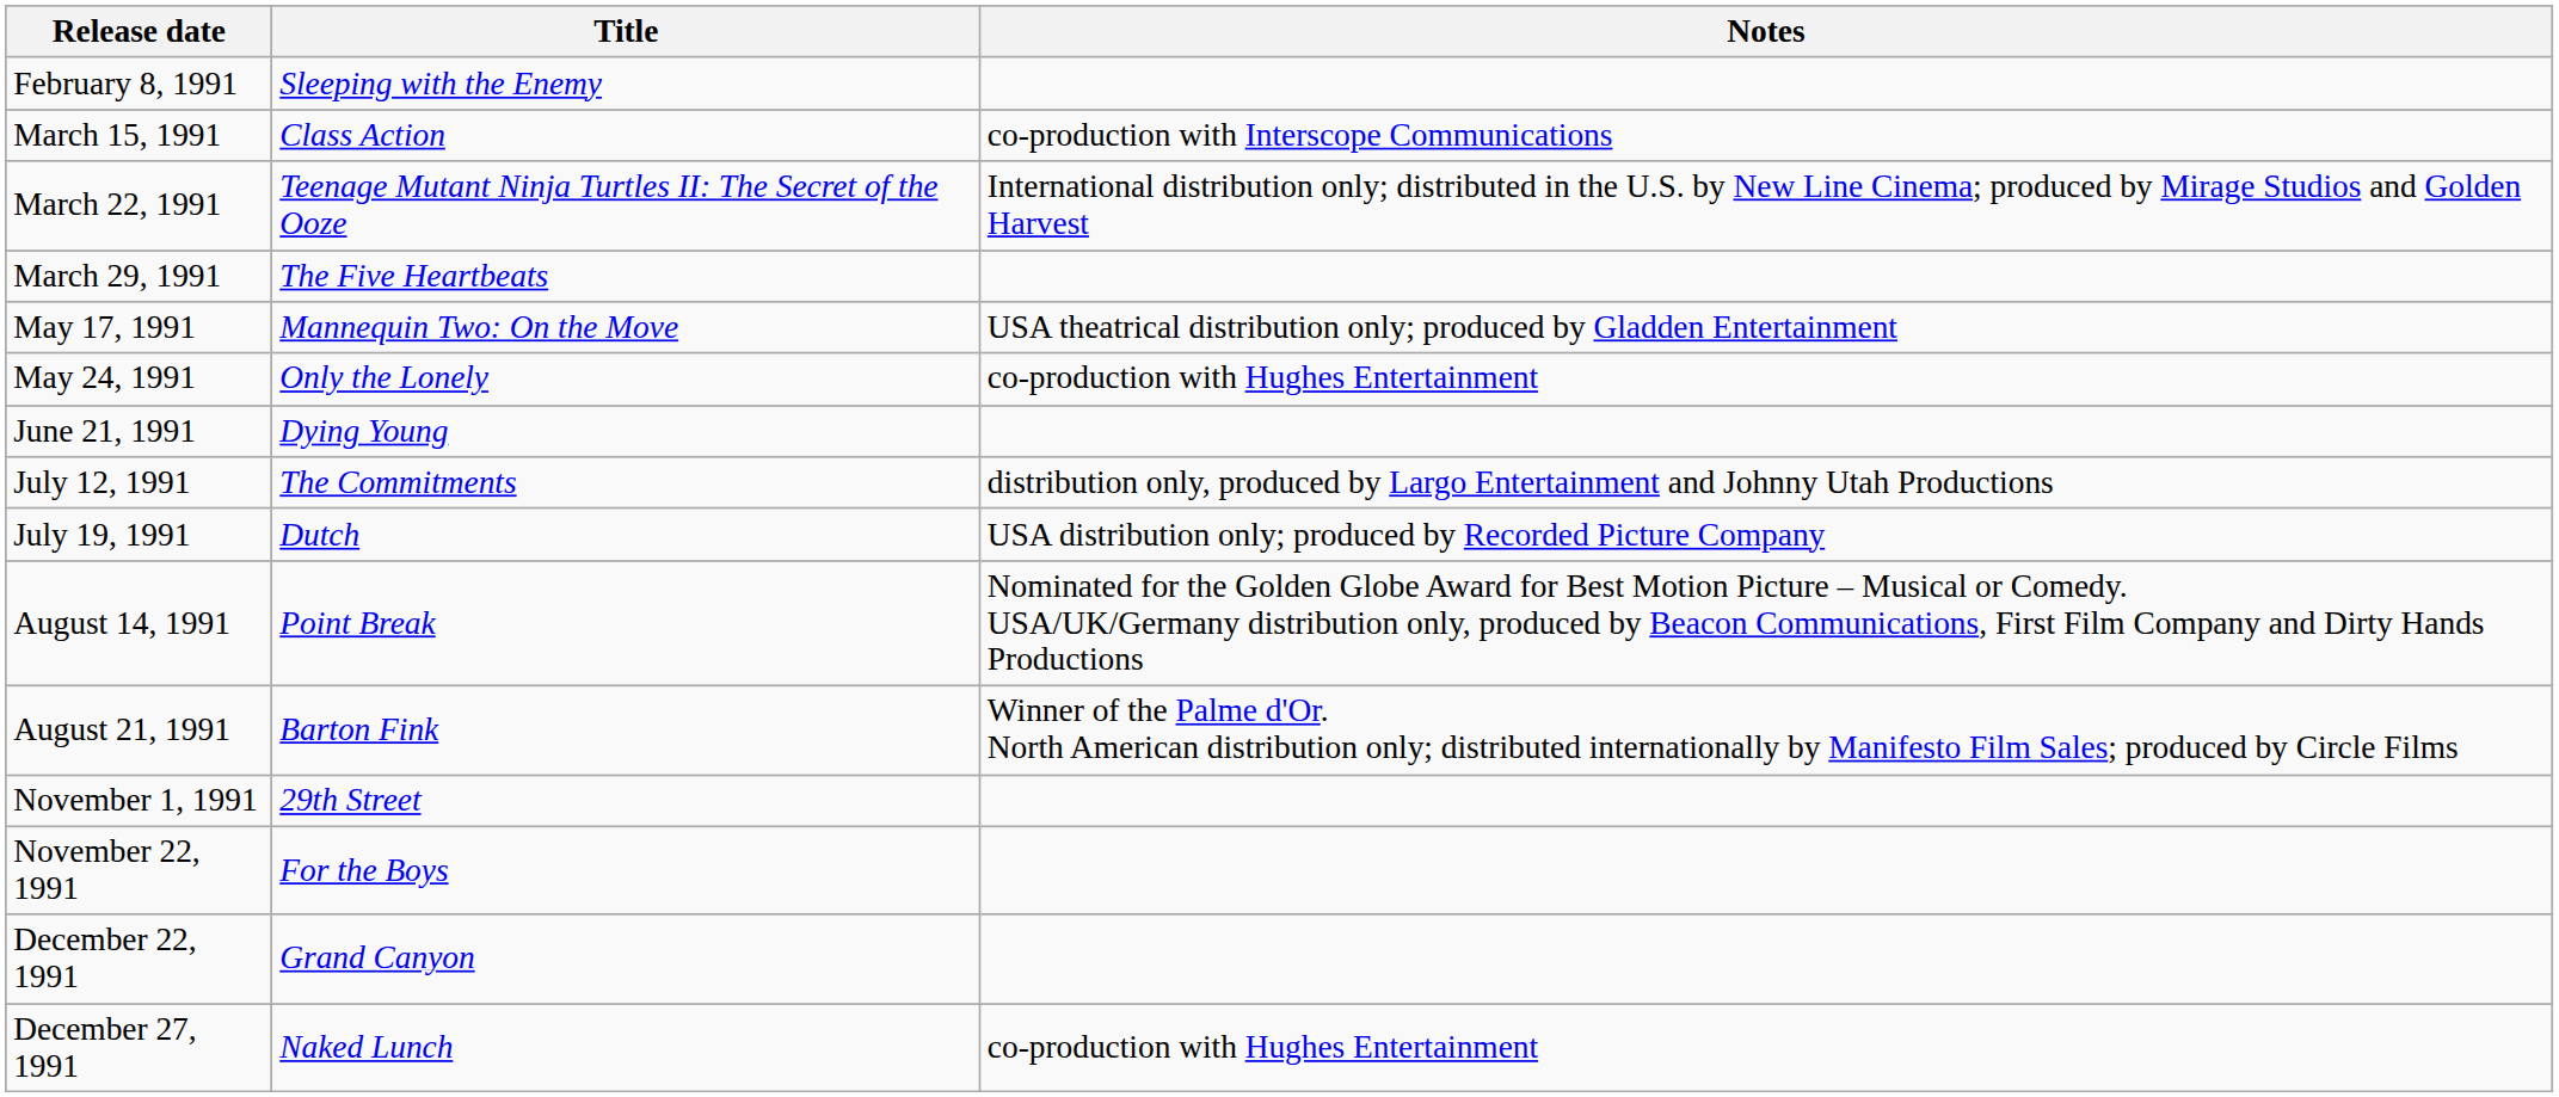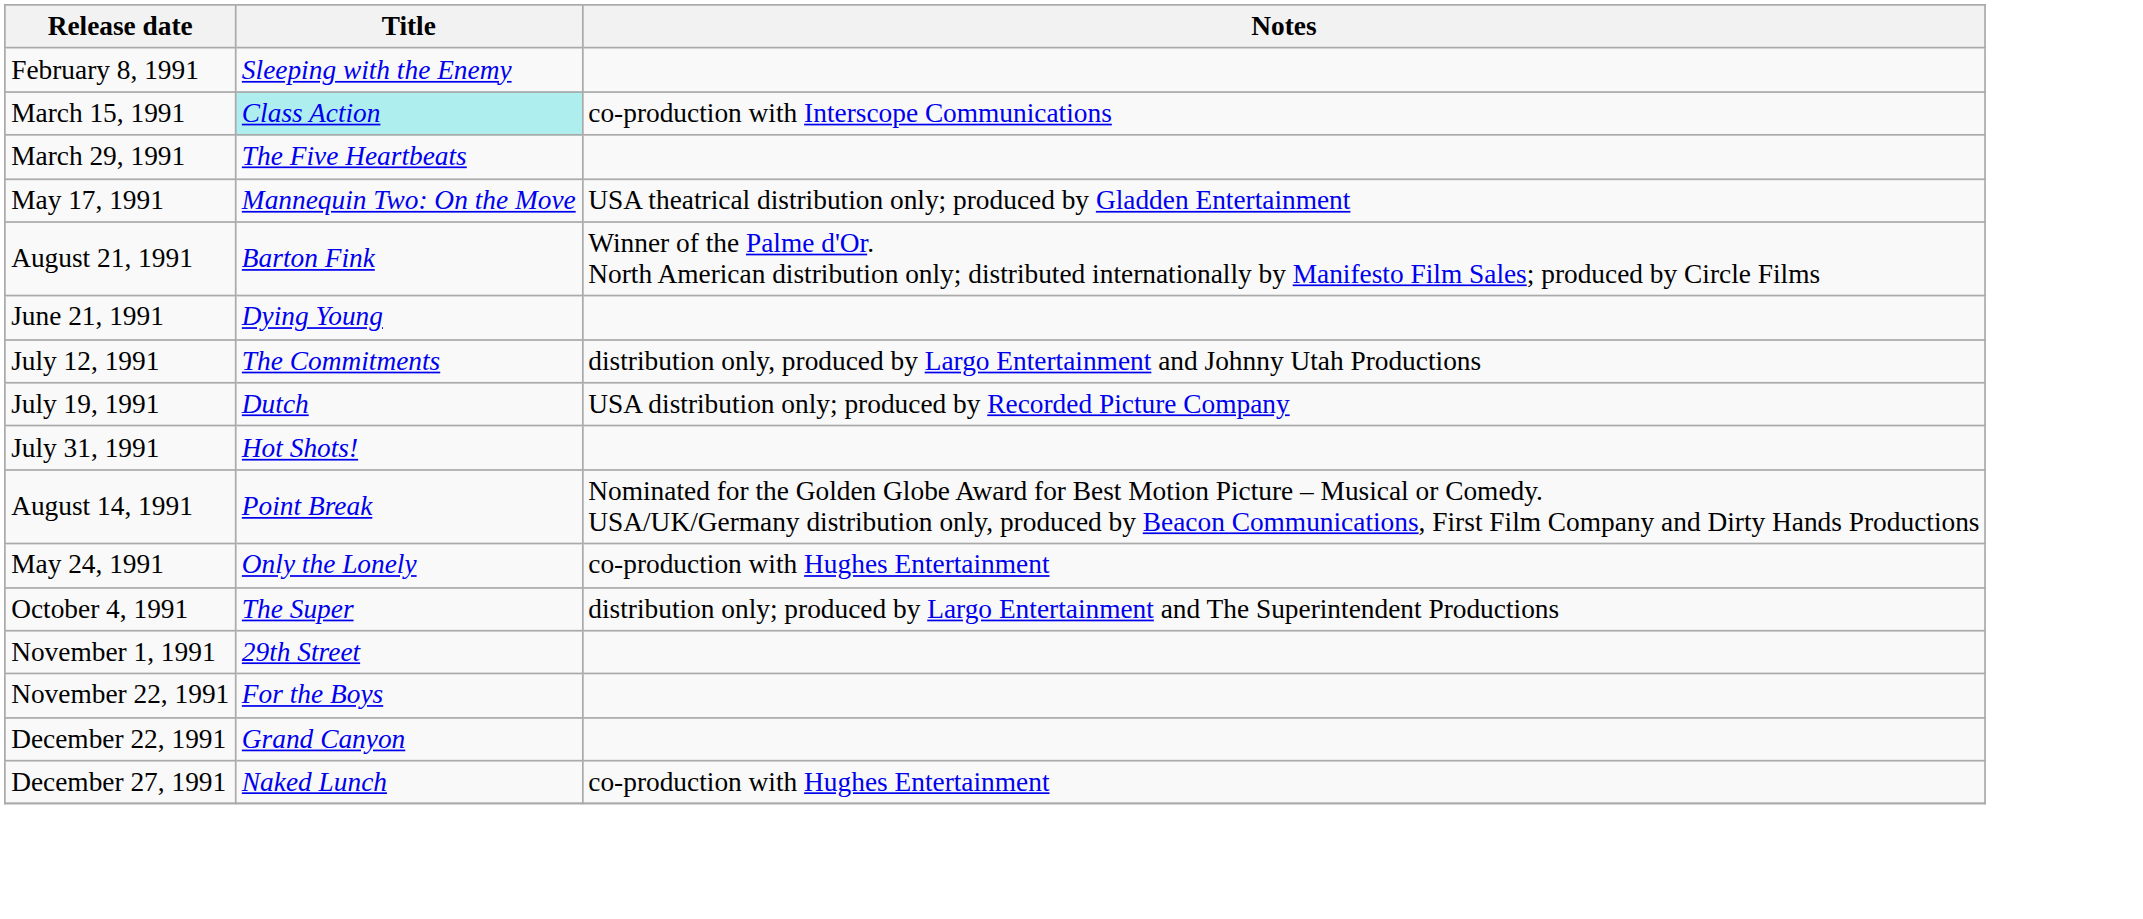 <table class="wikitable plainrowheaders sortable col1right">
 <tr>
 <th scope="col">Release date</th>
 <th scope="col">Title</th>
 <th scope="col" class="unsortable">Notes</th>
 </tr>
 <tr>
 <td>February 8, 1991</td>
 <td><em><a href='#'>Sleeping with the Enemy</a></em></td>
 <td></td>
 </tr>
 <tr>
 <td>March 15, 1991</td>
-<td><em><a href='#'>Class Action</a></em></td>
+<td style="background: paleturquoise;"><em><a href='#'>Class Action</a></em></td>
 <td>co-production with <a href='#'>Interscope Communications</a></td>
-</tr>
-<tr>
-<td>March 22, 1991</td>
-<td><em><a href='#'>Teenage Mutant Ninja Turtles II: The Secret of the Ooze</a></em></td>
-<td>International distribution only; distributed in the U.S. by <a href='#'>New Line Cinema</a>; produced by <a href='#'>Mirage Studios</a> and <a href='#'>Golden Harvest</a></td>
 </tr>
 <tr>
 <td>March 29, 1991</td>
 <td><em><a href='#'>The Five Heartbeats</a></em></td>
 <td></td>
 </tr>
 <tr>
 <td>May 17, 1991</td>
 <td><em><a href='#'>Mannequin Two: On the Move</a></em></td>
 <td>USA theatrical distribution only; produced by <a href='#'>Gladden Entertainment</a></td>
 </tr>
 <tr>
-<td>May 24, 1991</td>
-<td><em><a href='#'>Only the Lonely</a></em></td>
-<td>co-production with <a href='#'>Hughes Entertainment</a></td>
+<td>August 21, 1991</td>
+<td><em><a href='#'>Barton Fink</a></em></td>
+<td>Winner of the <a href='#'>Palme d'Or</a>.<br>North American distribution only; distributed internationally by <a href='#'>Manifesto Film Sales</a>; produced by Circle Films</td>
 </tr>
 <tr>
 <td>June 21, 1991</td>
 <td><em><a href='#'>Dying Young</a></em></td>
 <td></td>
 </tr>
 <tr>
 <td>July 12, 1991</td>
 <td><em><a href='#'>The Commitments</a></em></td>
 <td>distribution only, produced by <a href='#'>Largo Entertainment</a> and Johnny Utah Productions</td>
 </tr>
 <tr>
 <td>July 19, 1991</td>
 <td><em><a href='#'>Dutch</a></em></td>
 <td>USA distribution only; produced by <a href='#'>Recorded Picture Company</a></td>
 </tr>
 <tr>
+<td>July 31, 1991</td>
+<td><em><a href='#'>Hot Shots!</a></em></td>
+<td></td>
+</tr>
+<tr>
 <td>August 14, 1991</td>
 <td><em><a href='#'>Point Break</a></em></td>
 <td>Nominated for the Golden Globe Award for Best Motion Picture – Musical or Comedy.<br>USA/UK/Germany distribution only, produced by <a href='#'>Beacon Communications</a>, First Film Company and Dirty Hands Productions</td>
 </tr>
 <tr>
-<td>August 21, 1991</td>
-<td><em><a href='#'>Barton Fink</a></em></td>
-<td>Winner of the <a href='#'>Palme d'Or</a>.<br>North American distribution only; distributed internationally by <a href='#'>Manifesto Film Sales</a>; produced by Circle Films</td>
+<td>May 24, 1991</td>
+<td><em><a href='#'>Only the Lonely</a></em></td>
+<td>co-production with <a href='#'>Hughes Entertainment</a></td>
+</tr>
+<tr>
+<td>October 4, 1991</td>
+<td><em><a href='#'>The Super</a></em></td>
+<td>distribution only; produced by <a href='#'>Largo Entertainment</a> and The Superintendent Productions</td>
 </tr>
 <tr>
 <td>November 1, 1991</td>
 <td><em><a href='#'>29th Street</a></em></td>
 <td></td>
 </tr>
 <tr>
 <td>November 22, 1991</td>
 <td><em><a href='#'>For the Boys</a></em></td>
 <td></td>
 </tr>
 <tr>
 <td>December 22, 1991</td>
 <td><em><a href='#'>Grand Canyon</a></em></td>
 <td></td>
 </tr>
 <tr>
 <td>December 27, 1991</td>
 <td><em><a href='#'>Naked Lunch</a></em></td>
 <td>co-production with <a href='#'>Hughes Entertainment</a></td>
 </tr>
 <tr>
 </tr>
 </table>
